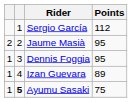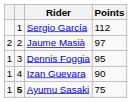 <table class="wikitable" style="font-size: 85%;">
 <tr>
 <th></th>
 <th></th>
 <th>Rider</th>
 <th>Points</th>
 </tr>
 <tr>
 <td></td>
 <td align=center>1</td>
 <td> <a href='#'>Sergio García</a></td>
 <td align=left>112</td>
 </tr>
 <tr>
 <td> 2</td>
 <td align=center>2</td>
 <td> <a href='#'>Jaume Masià</a></td>
-<td align=left>95</td>
+<td align=left>97</td>
 </tr>
 <tr>
 <td> 1</td>
 <td align=center>3</td>
 <td> <a href='#'>Dennis Foggia</a></td>
 <td align=left>95</td>
 </tr>
 <tr>
 <td> 1</td>
 <td align=center>4</td>
 <td> <a href='#'>Izan Guevara</a></td>
-<td align=left>89</td>
+<td align=left>90</td>
 </tr>
 <tr>
 <td> 1</td>
 <td align=center><strong>5</strong></td>
 <td> <a href='#'>Ayumu Sasaki</a></td>
 <td align=left>75</td>
 </tr>
 </table>
